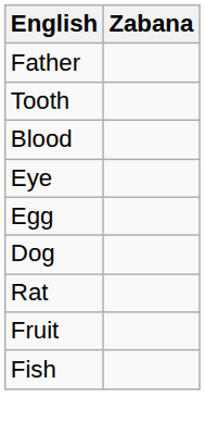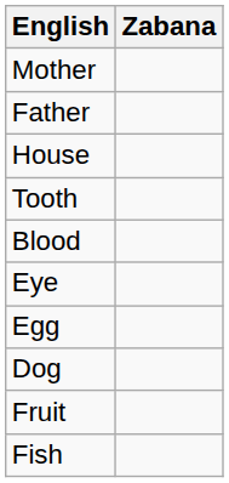 <table class="wikitable sortable">
 <tr>
 <th>English</th>
 <th>Zabana</th>
 </tr>
 <tr>
+<td>Mother</td>
+<td></td>
+</tr>
+<tr>
 <td>Father</td>
+<td></td>
+</tr>
+<tr>
+<td>House</td>
 <td></td>
 </tr>
 <tr>
 <td>Tooth</td>
 <td></td>
 </tr>
 <tr>
 <td>Blood</td>
 <td></td>
 </tr>
 <tr>
 <td>Eye</td>
 <td></td>
 </tr>
 <tr>
 <td>Egg</td>
 <td></td>
 </tr>
 <tr>
 <td>Dog</td>
 <td></td>
 </tr>
 <tr>
-<td>Rat</td>
-<td></td>
-</tr>
-<tr>
 <td>Fruit</td>
 <td></td>
 </tr>
 <tr>
 <td>Fish</td>
 <td></td>
 </tr>
 </table>
